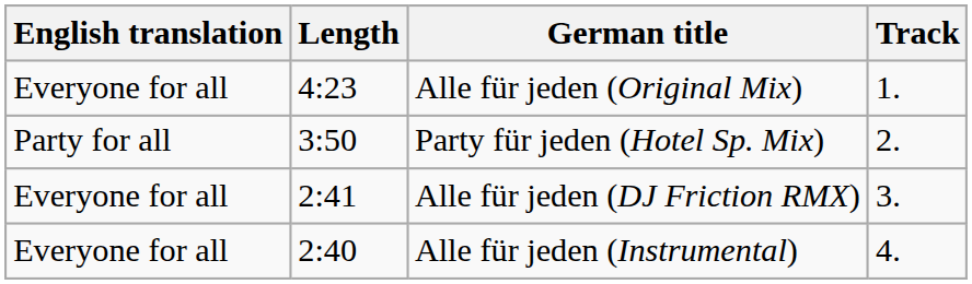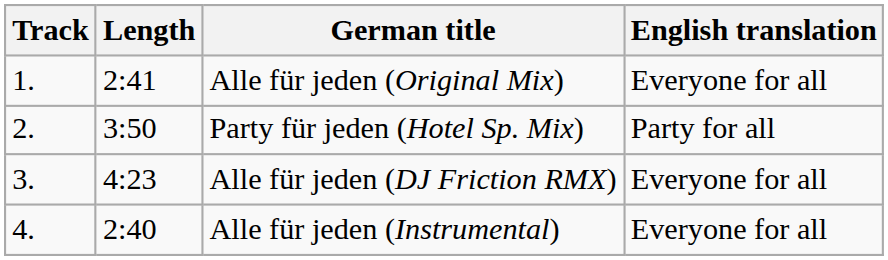 <table class="wikitable" style="font-size: 90%">
 <tr>
-<th>English translation</th>
+<th>Track</th>
 <th>Length</th>
 <th>German title</th>
-<th>Track</th>
+<th>English translation</th>
 </tr>
 <tr>
+<td>1.</td>
+<td>2:41</td>
+<td>Alle für jeden (<em>Original Mix</em>)</td>
 <td>Everyone for all</td>
-<td>4:23</td>
-<td>Alle für jeden (<em>Original Mix</em>)</td>
-<td>1.</td>
 </tr>
 <tr>
-<td>Party for all</td>
+<td>2.</td>
 <td>3:50</td>
 <td>Party für jeden (<em>Hotel Sp. Mix</em>)</td>
-<td>2.</td>
+<td>Party for all</td>
 </tr>
 <tr>
+<td>3.</td>
+<td>4:23</td>
+<td>Alle für jeden (<em>DJ Friction RMX</em>)</td>
 <td>Everyone for all</td>
-<td>2:41</td>
-<td>Alle für jeden (<em>DJ Friction RMX</em>)</td>
-<td>3.</td>
 </tr>
 <tr>
-<td>Everyone for all</td>
+<td>4.</td>
 <td>2:40</td>
 <td>Alle für jeden (<em>Instrumental</em>)</td>
-<td>4.</td>
+<td>Everyone for all</td>
 </tr>
 </table>
